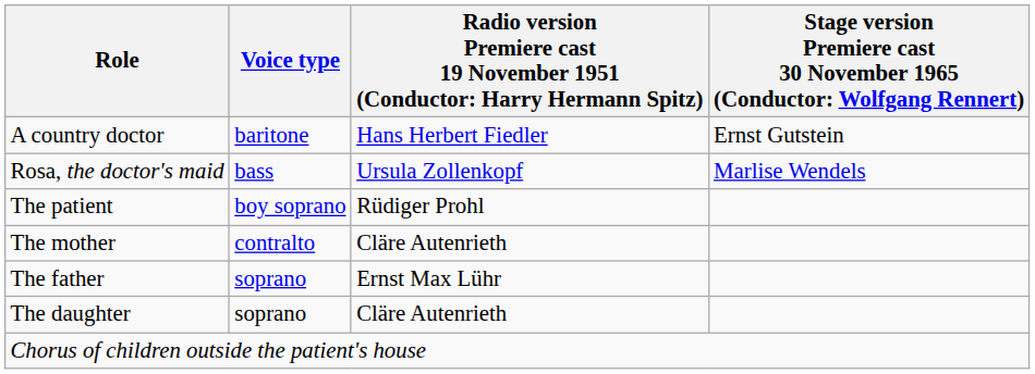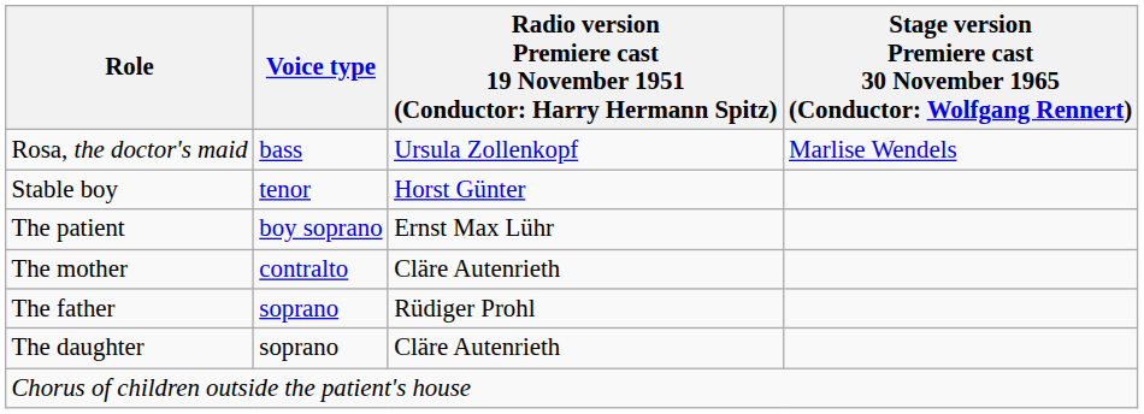 <table class="wikitable">
 <tr>
 <th>Role</th>
 <th><a href='#'>Voice type</a></th>
 <th>Radio version<br>Premiere cast<br>19 November 1951<br>(Conductor: Harry Hermann Spitz)</th>
 <th>Stage version<br>Premiere cast<br>30 November 1965<br>(Conductor: <a href='#'>Wolfgang Rennert</a>)</th>
 </tr>
 <tr>
-<td>A country doctor</td>
-<td><a href='#'>baritone</a></td>
-<td><a href='#'>Hans Herbert Fiedler</a></td>
-<td>Ernst Gutstein</td>
-</tr>
-<tr>
 <td>Rosa, <em>the doctor's maid</em></td>
 <td><a href='#'>bass</a></td>
 <td><a href='#'>Ursula Zollenkopf</a></td>
 <td><a href='#'>Marlise Wendels</a></td>
 </tr>
 <tr>
+<td>Stable boy</td>
+<td><a href='#'>tenor</a></td>
+<td><a href='#'>Horst Günter</a></td>
+<td></td>
+</tr>
+<tr>
 <td>The patient</td>
 <td><a href='#'>boy soprano</a></td>
-<td>Rüdiger Prohl</td>
+<td>Ernst Max Lühr</td>
 <td></td>
 </tr>
 <tr>
 <td>The mother</td>
 <td><a href='#'>contralto</a></td>
 <td>Cläre Autenrieth</td>
 <td></td>
 </tr>
 <tr>
 <td>The father</td>
 <td><a href='#'>soprano</a></td>
-<td>Ernst Max Lühr</td>
+<td>Rüdiger Prohl</td>
 <td></td>
 </tr>
 <tr>
 <td>The daughter</td>
 <td>soprano</td>
 <td>Cläre Autenrieth</td>
 <td></td>
 </tr>
 <tr>
 <td colspan="4"><em>Chorus of children outside the patient's house</em></td>
 </tr>
 </table>
